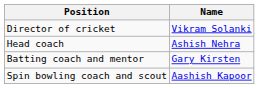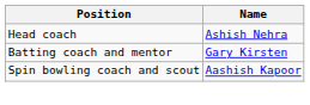 <table class="wikitable"  style="font-size:85%;">
 <tr>
 <th>Position</th>
 <th>Name</th>
-</tr>
-<tr>
-<td>Director of cricket</td>
-<td><a href='#'>Vikram Solanki</a></td>
 </tr>
 <tr>
 <td>Head coach</td>
 <td><a href='#'>Ashish Nehra</a></td>
 </tr>
 <tr>
 <td>Batting coach and mentor</td>
 <td><a href='#'>Gary Kirsten</a></td>
 </tr>
 <tr>
 <td>Spin bowling coach and scout</td>
 <td><a href='#'>Aashish Kapoor</a></td>
 </tr>
 </table>
